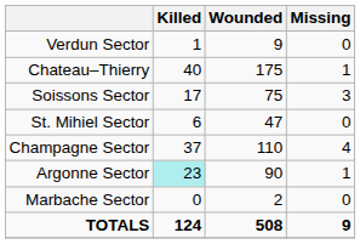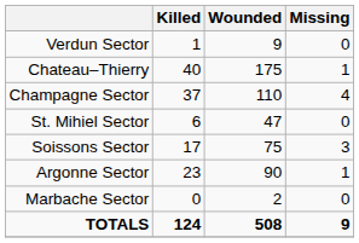 <table class="wikitable" style="text-align: right">
 <tr>
 <th></th>
 <th>Killed</th>
 <th>Wounded</th>
 <th>Missing</th>
 </tr>
 <tr>
 <td>Verdun Sector</td>
 <td>1</td>
 <td>9</td>
 <td>0</td>
 </tr>
 <tr>
 <td>Chateau–Thierry</td>
 <td>40</td>
 <td>175</td>
 <td>1</td>
 </tr>
 <tr>
-<td>Soissons Sector</td>
-<td>17</td>
-<td>75</td>
-<td>3</td>
+<td>Champagne Sector</td>
+<td>37</td>
+<td>110</td>
+<td>4</td>
 </tr>
 <tr>
 <td>St. Mihiel Sector</td>
 <td>6</td>
 <td>47</td>
 <td>0</td>
 </tr>
 <tr>
-<td>Champagne Sector</td>
-<td>37</td>
-<td>110</td>
-<td>4</td>
+<td>Soissons Sector</td>
+<td>17</td>
+<td>75</td>
+<td>3</td>
 </tr>
 <tr>
 <td>Argonne Sector</td>
-<td style="background: paleturquoise;">23</td>
+<td>23</td>
 <td>90</td>
 <td>1</td>
 </tr>
 <tr>
 <td>Marbache Sector</td>
 <td>0</td>
 <td>2</td>
 <td>0</td>
 </tr>
 <tr>
 <td><strong>TOTALS</strong></td>
 <td><strong>124</strong></td>
 <td><strong>508</strong></td>
 <td><strong>9</strong></td>
 </tr>
 <tr>
 </tr>
 </table>
